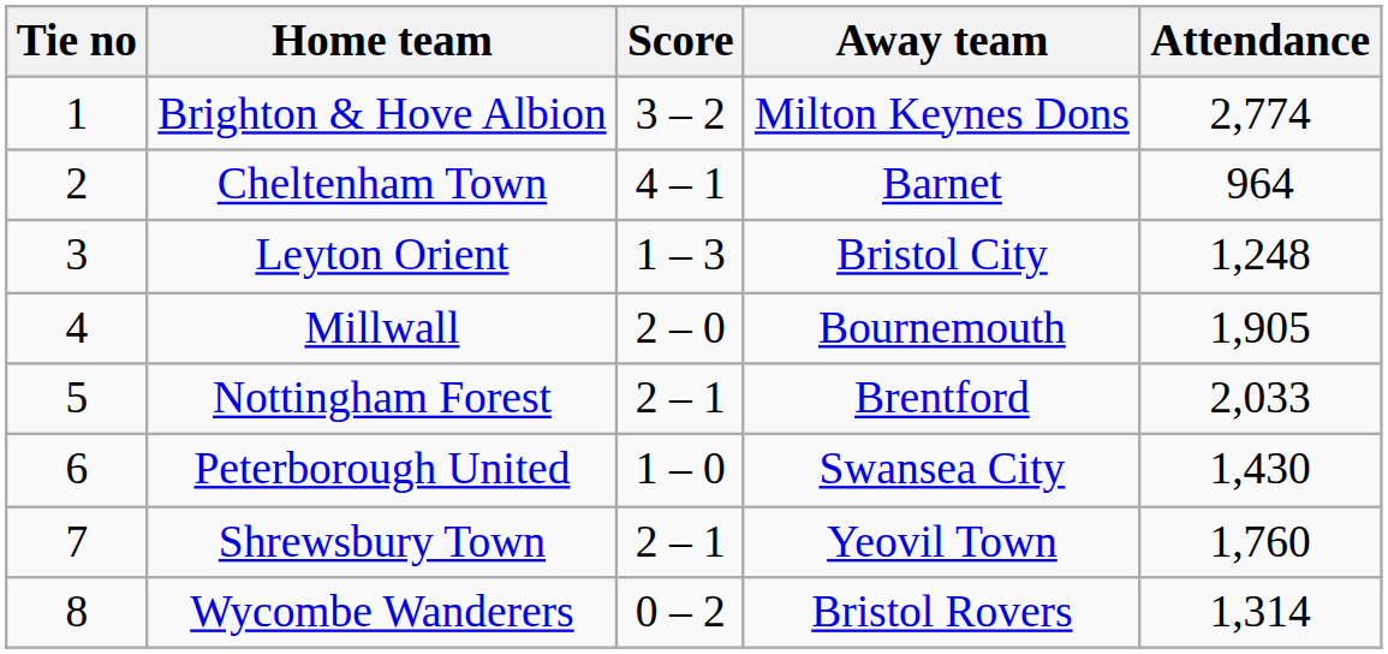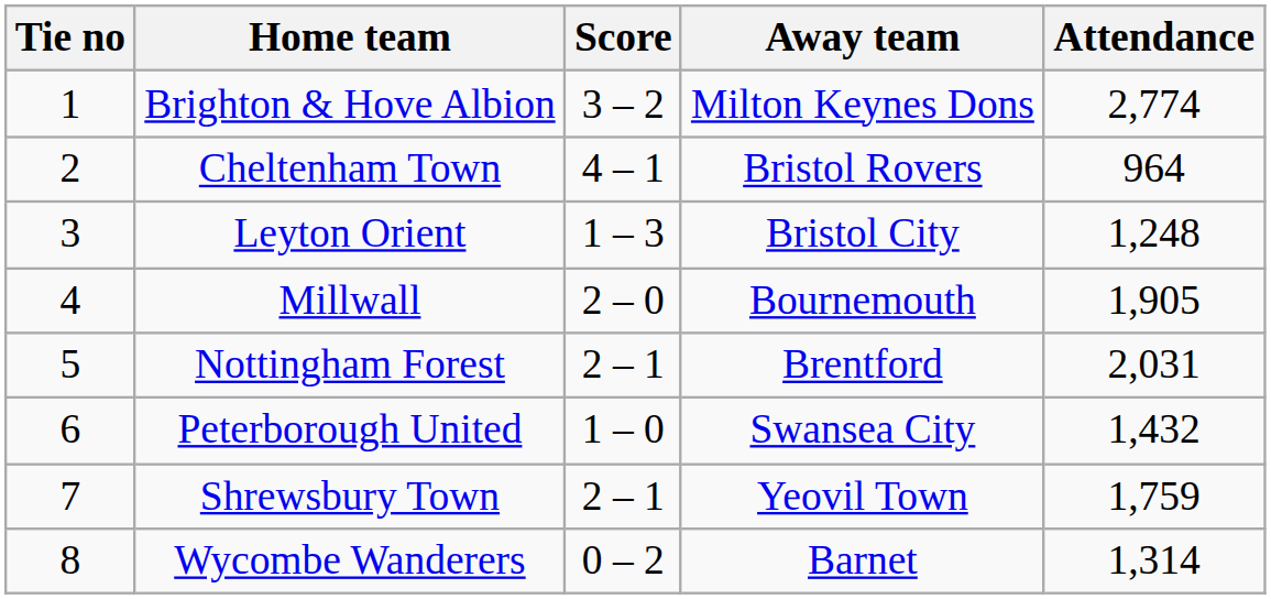 <table class="wikitable" style="text-align: center">
 <tr>
 <th>Tie no</th>
 <th>Home team</th>
 <th>Score</th>
 <th>Away team</th>
 <th>Attendance</th>
 </tr>
 <tr>
 <td>1</td>
 <td><a href='#'>Brighton & Hove Albion</a></td>
 <td>3 – 2</td>
 <td><a href='#'>Milton Keynes Dons</a></td>
 <td>2,774</td>
 </tr>
 <tr>
 <td>2</td>
 <td><a href='#'>Cheltenham Town</a></td>
 <td>4 – 1</td>
-<td><a href='#'>Barnet</a></td>
+<td><a href='#'>Bristol Rovers</a></td>
 <td>964</td>
 </tr>
 <tr>
 <td>3</td>
 <td><a href='#'>Leyton Orient</a></td>
 <td>1 – 3</td>
 <td><a href='#'>Bristol City</a></td>
 <td>1,248</td>
 </tr>
 <tr>
 <td>4</td>
 <td><a href='#'>Millwall</a></td>
 <td>2 – 0</td>
 <td><a href='#'>Bournemouth</a></td>
 <td>1,905</td>
 </tr>
 <tr>
 <td>5</td>
 <td><a href='#'>Nottingham Forest</a></td>
 <td>2 – 1</td>
 <td><a href='#'>Brentford</a></td>
-<td>2,033</td>
+<td>2,031</td>
 </tr>
 <tr>
 <td>6</td>
 <td><a href='#'>Peterborough United</a></td>
 <td>1 – 0</td>
 <td><a href='#'>Swansea City</a></td>
-<td>1,430</td>
+<td>1,432</td>
 </tr>
 <tr>
 <td>7</td>
 <td><a href='#'>Shrewsbury Town</a></td>
 <td>2 – 1</td>
 <td><a href='#'>Yeovil Town</a></td>
-<td>1,760</td>
+<td>1,759</td>
 </tr>
 <tr>
 <td>8</td>
 <td><a href='#'>Wycombe Wanderers</a></td>
 <td>0 – 2</td>
-<td><a href='#'>Bristol Rovers</a></td>
+<td><a href='#'>Barnet</a></td>
 <td>1,314</td>
 </tr>
 </table>
